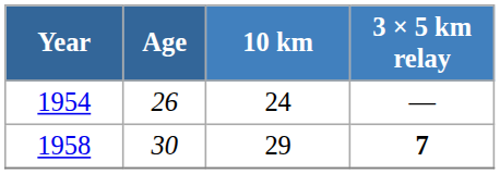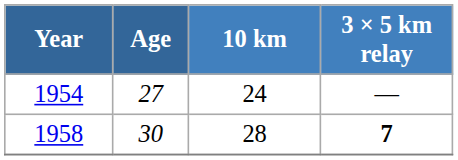 <table class="wikitable" style="font-size:95%; text-align:center; border:grey solid 1px; border-collapse:collapse; background:#ffffff;">
 <tr>
 <th style="background-color:#369; color:white; width:60px;"> Year </th>
 <th style="background-color:#369; color:white; width:40px;"> Age </th>
 <th style="background-color:#4180be; color:white; width:75px;"> 10 km </th>
 <th style="background-color:#4180be; color:white; width:75px;"> 3 × 5 km <br> relay </th>
 </tr>
 <tr>
 <td><a href='#'>1954</a></td>
-<td><em>26</em></td>
+<td><em>27</em></td>
 <td>24</td>
 <td>—</td>
 </tr>
 <tr>
 <td><a href='#'>1958</a></td>
 <td><em>30</em></td>
-<td>29</td>
+<td>28</td>
 <td><strong>7</strong></td>
 </tr>
 <tr>
 </tr>
 </table>
